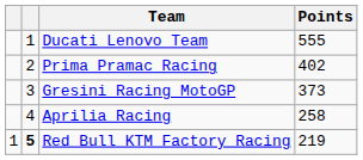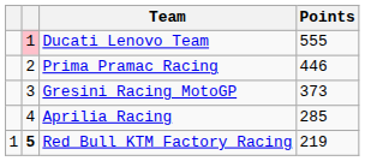 <table class="wikitable" style="font-size: 95%;">
 <tr>
 <th></th>
 <th></th>
 <th>Team</th>
 <th>Points</th>
 </tr>
 <tr>
 <td></td>
-<td align=center>1</td>
+<td align=center style="background: pink;">1</td>
 <td> <a href='#'>Ducati Lenovo Team</a></td>
 <td align=left>555</td>
 </tr>
 <tr>
 <td></td>
 <td align=center>2</td>
 <td> <a href='#'>Prima Pramac Racing</a></td>
-<td align=left>402</td>
+<td align=left>446</td>
 </tr>
 <tr>
 <td></td>
 <td align=center>3</td>
 <td> <a href='#'>Gresini Racing MotoGP</a></td>
 <td align=left>373</td>
 </tr>
 <tr>
 <td></td>
 <td align=center>4</td>
 <td> <a href='#'>Aprilia Racing</a></td>
-<td align=left>258</td>
+<td align=left>285</td>
 </tr>
 <tr>
 <td> 1</td>
 <td align=center><strong>5</strong></td>
 <td> <a href='#'>Red Bull KTM Factory Racing</a></td>
 <td align=left>219</td>
 </tr>
 </table>
